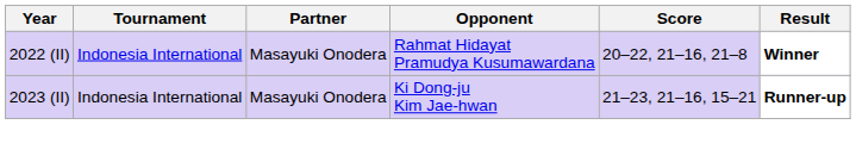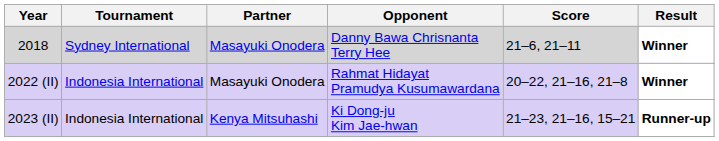 <table class="sortable wikitable" style="font-size: 90%;">
 <tr>
 <th>Year</th>
 <th>Tournament</th>
 <th>Partner</th>
 <th>Opponent</th>
 <th>Score</th>
 <th>Result</th>
+</tr>
+<tr style="background:#D5D5D5">
+<td align="center">2018</td>
+<td align="left"><a href='#'>Sydney International</a></td>
+<td align="left"> <a href='#'>Masayuki Onodera</a></td>
+<td align="left"> <a href='#'>Danny Bawa Chrisnanta</a><br> <a href='#'>Terry Hee</a></td>
+<td align="left">21–6, 21–11</td>
+<td style="text-align:left; background:white"> <strong>Winner</strong></td>
 </tr>
 <tr style="background:#D8CEF6">
 <td align="center">2022 (II)</td>
 <td align="left"><a href='#'>Indonesia International</a></td>
 <td align="left"> Masayuki Onodera</td>
 <td align="left"> <a href='#'>Rahmat Hidayat</a><br> <a href='#'>Pramudya Kusumawardana</a></td>
 <td align="left">20–22, 21–16, 21–8</td>
 <td style="text-align:left; background:white"> <strong>Winner</strong></td>
 </tr>
 <tr style="background:#D8CEF6">
 <td align="center">2023 (II)</td>
 <td align="left">Indonesia International</td>
-<td align="left"> Masayuki Onodera</td>
+<td align="left"> <a href='#'>Kenya Mitsuhashi</a></td>
 <td align="left"> <a href='#'>Ki Dong-ju</a><br> <a href='#'>Kim Jae-hwan</a></td>
 <td align="left">21–23, 21–16, 15–21</td>
 <td style="text-align:left; background:white"> <strong>Runner-up</strong></td>
 </tr>
 </table>
